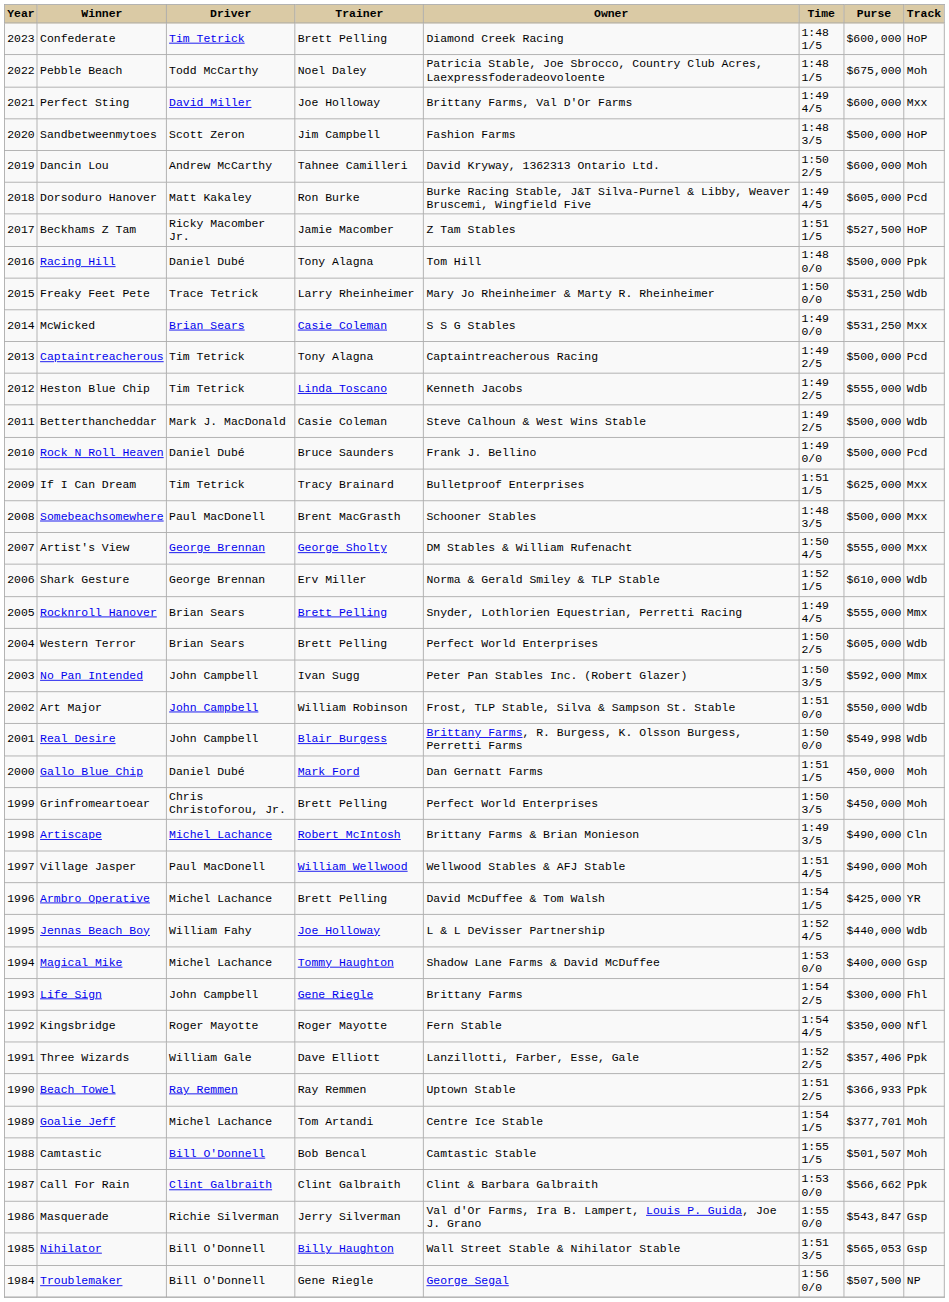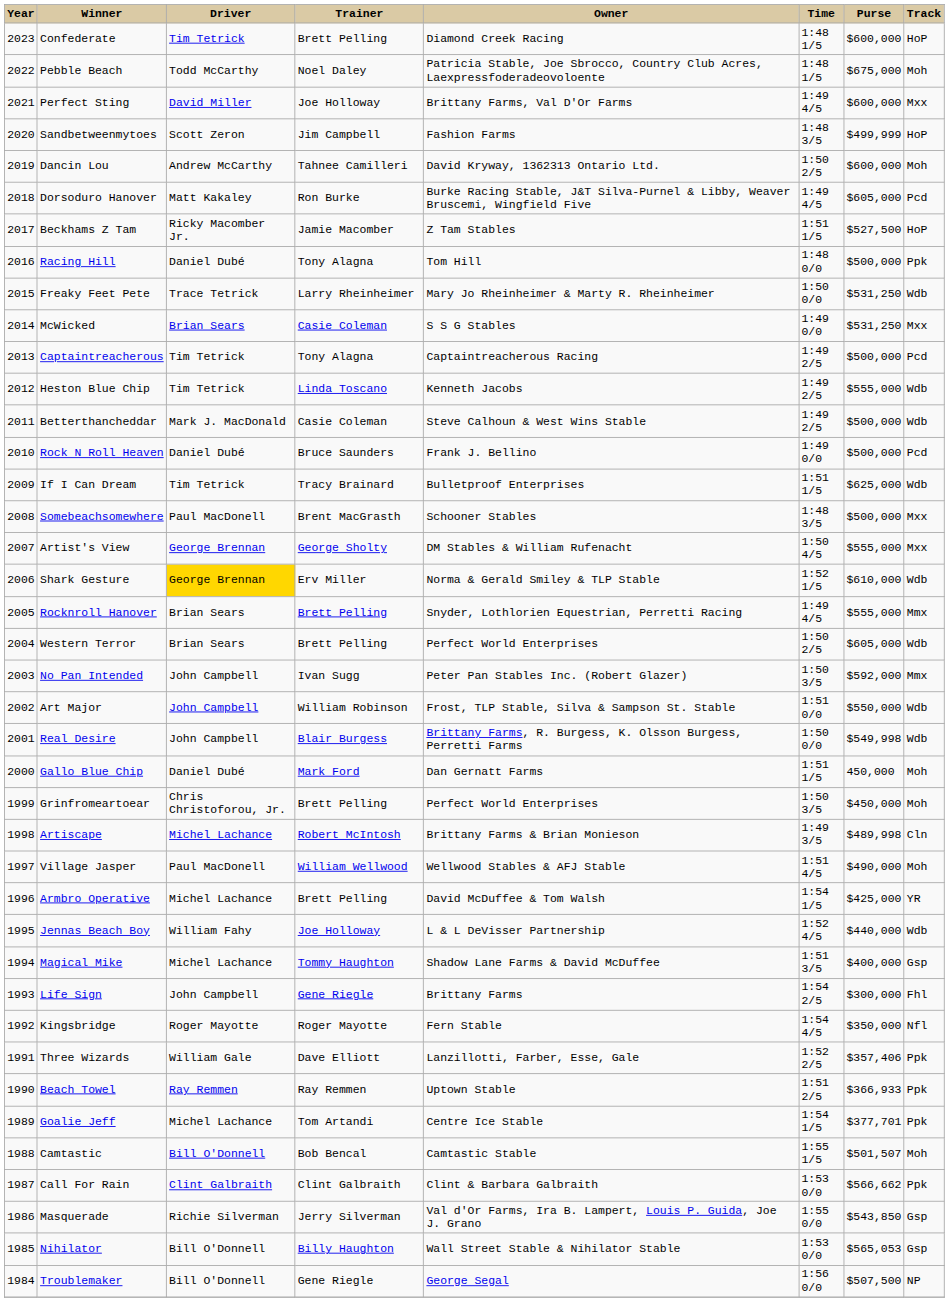 <table class="wikitable sortable">
 <tr>
 <th style="background-color:#DACAA5; width:30px">Year<br></th>
 <th style="background-color:#DACAA5; width:130px">Winner<br></th>
 <th style="background-color:#DACAA5; width:140px">Driver<br></th>
 <th style="background-color:#DACAA5; width:140px">Trainer<br></th>
 <th style="background-color:#DACAA5; width:420px">Owner<br></th>
 <th style="background-color:#DACAA5; width:45px">Time <br></th>
 <th style="background-color:#DACAA5; width:45px">Purse<br></th>
 <th style="background-color:#DACAA5; width:25px">Track<br></th>
 </tr>
 <tr>
 <td>2023</td>
 <td>Confederate</td>
 <td><a href='#'>Tim Tetrick</a></td>
 <td>Brett Pelling</td>
 <td>Diamond Creek Racing</td>
 <td>1:48 1/5</td>
 <td>$600,000</td>
 <td>HoP</td>
 </tr>
 <tr>
 <td>2022</td>
 <td>Pebble Beach</td>
 <td>Todd McCarthy</td>
 <td>Noel Daley</td>
 <td>Patricia Stable, Joe Sbrocco, Country Club Acres, Laexpressfoderadeovoloente</td>
 <td>1:48 1/5</td>
 <td>$675,000</td>
 <td>Moh</td>
 </tr>
 <tr>
 <td>2021</td>
 <td>Perfect Sting</td>
 <td><a href='#'>David Miller</a></td>
 <td>Joe Holloway</td>
 <td>Brittany Farms, Val D'Or Farms</td>
 <td>1:49 4/5</td>
 <td>$600,000</td>
 <td>Mxx</td>
 </tr>
 <tr>
 <td>2020</td>
 <td>Sandbetweenmytoes</td>
 <td>Scott Zeron</td>
 <td>Jim Campbell</td>
 <td>Fashion Farms</td>
 <td>1:48 3/5</td>
-<td>$500,000</td>
+<td>$499,999</td>
 <td>HoP</td>
 </tr>
 <tr>
 <td>2019</td>
 <td>Dancin Lou</td>
 <td>Andrew McCarthy</td>
 <td>Tahnee Camilleri</td>
 <td>David Kryway, 1362313 Ontario Ltd.</td>
 <td>1:50 2/5</td>
 <td>$600,000</td>
 <td>Moh</td>
 </tr>
 <tr>
 <td>2018</td>
 <td>Dorsoduro Hanover</td>
 <td>Matt Kakaley</td>
 <td>Ron Burke</td>
 <td>Burke Racing Stable, J&T Silva-Purnel & Libby, Weaver Bruscemi, Wingfield Five</td>
 <td>1:49 4/5</td>
 <td>$605,000</td>
 <td>Pcd</td>
 </tr>
 <tr>
 <td>2017</td>
 <td>Beckhams Z Tam</td>
 <td>Ricky Macomber Jr.</td>
 <td>Jamie Macomber</td>
 <td>Z Tam Stables</td>
 <td>1:51 1/5</td>
 <td>$527,500</td>
 <td>HoP</td>
 </tr>
 <tr>
 <td>2016</td>
 <td><a href='#'>Racing Hill</a></td>
 <td>Daniel Dubé</td>
 <td>Tony Alagna</td>
 <td>Tom Hill</td>
 <td>1:48 0/0</td>
 <td>$500,000</td>
 <td>Ppk</td>
 </tr>
 <tr>
 <td>2015</td>
 <td>Freaky Feet Pete</td>
 <td>Trace Tetrick</td>
 <td>Larry Rheinheimer</td>
 <td>Mary Jo Rheinheimer & Marty R. Rheinheimer</td>
 <td>1:50 0/0</td>
 <td>$531,250</td>
 <td>Wdb</td>
 </tr>
 <tr>
 <td>2014</td>
 <td>McWicked</td>
 <td><a href='#'>Brian Sears</a></td>
 <td><a href='#'>Casie Coleman</a></td>
 <td>S S G Stables</td>
 <td>1:49 0/0</td>
 <td>$531,250</td>
 <td>Mxx</td>
 </tr>
 <tr>
 <td>2013</td>
 <td><a href='#'>Captaintreacherous</a></td>
 <td>Tim Tetrick</td>
 <td>Tony Alagna</td>
 <td>Captaintreacherous Racing</td>
 <td>1:49 2/5</td>
 <td>$500,000</td>
 <td>Pcd</td>
 </tr>
 <tr>
 <td>2012</td>
 <td>Heston Blue Chip</td>
 <td>Tim Tetrick</td>
 <td><a href='#'>Linda Toscano</a></td>
 <td>Kenneth Jacobs</td>
 <td>1:49 2/5</td>
 <td>$555,000</td>
 <td>Wdb</td>
 </tr>
 <tr>
 <td>2011</td>
 <td>Betterthancheddar</td>
 <td>Mark J. MacDonald</td>
 <td>Casie Coleman</td>
 <td>Steve Calhoun & West Wins Stable</td>
 <td>1:49 2/5</td>
 <td>$500,000</td>
 <td>Wdb</td>
 </tr>
 <tr>
 <td>2010</td>
 <td><a href='#'>Rock N Roll Heaven</a></td>
 <td>Daniel Dubé</td>
 <td>Bruce Saunders</td>
 <td>Frank J. Bellino</td>
 <td>1:49 0/0</td>
 <td>$500,000</td>
 <td>Pcd</td>
 </tr>
 <tr>
 <td>2009</td>
 <td>If I Can Dream</td>
 <td>Tim Tetrick</td>
 <td>Tracy Brainard</td>
 <td>Bulletproof Enterprises</td>
 <td>1:51 1/5</td>
 <td>$625,000</td>
-<td>Mxx</td>
+<td>Wdb</td>
 </tr>
 <tr>
 <td>2008</td>
 <td><a href='#'>Somebeachsomewhere</a></td>
 <td>Paul MacDonell</td>
 <td>Brent MacGrasth</td>
 <td>Schooner Stables</td>
 <td>1:48 3/5</td>
 <td>$500,000</td>
 <td>Mxx</td>
 </tr>
 <tr>
 <td>2007</td>
 <td>Artist's View</td>
 <td><a href='#'>George Brennan</a></td>
 <td><a href='#'>George Sholty</a></td>
 <td>DM Stables & William Rufenacht</td>
 <td>1:50 4/5</td>
 <td>$555,000</td>
 <td>Mxx</td>
 </tr>
 <tr>
 <td>2006</td>
 <td>Shark Gesture</td>
-<td>George Brennan</td>
+<td style="background: gold;">George Brennan</td>
 <td>Erv Miller</td>
 <td>Norma & Gerald Smiley & TLP Stable</td>
 <td>1:52 1/5</td>
 <td>$610,000</td>
 <td>Wdb</td>
 </tr>
 <tr>
 <td>2005</td>
 <td><a href='#'>Rocknroll Hanover</a></td>
 <td>Brian Sears</td>
 <td><a href='#'>Brett Pelling</a></td>
 <td>Snyder, Lothlorien Equestrian, Perretti Racing</td>
 <td>1:49 4/5</td>
 <td>$555,000</td>
 <td>Mmx</td>
 </tr>
 <tr>
 <td>2004</td>
 <td>Western Terror</td>
 <td>Brian Sears</td>
 <td>Brett Pelling</td>
 <td>Perfect World Enterprises</td>
 <td>1:50 2/5</td>
 <td>$605,000</td>
 <td>Wdb</td>
 </tr>
 <tr>
 <td>2003</td>
 <td><a href='#'>No Pan Intended</a></td>
 <td>John Campbell</td>
 <td>Ivan Sugg</td>
 <td>Peter Pan Stables Inc. (Robert Glazer)</td>
 <td>1:50 3/5</td>
 <td>$592,000</td>
 <td>Mmx</td>
 </tr>
 <tr>
 <td>2002</td>
 <td>Art Major</td>
 <td><a href='#'>John Campbell</a></td>
 <td>William Robinson</td>
 <td>Frost, TLP Stable, Silva & Sampson St. Stable</td>
 <td>1:51 0/0</td>
 <td>$550,000</td>
 <td>Wdb</td>
 </tr>
 <tr>
 <td>2001</td>
 <td><a href='#'>Real Desire</a></td>
 <td>John Campbell</td>
 <td><a href='#'>Blair Burgess</a></td>
 <td><a href='#'>Brittany Farms</a>, R. Burgess, K. Olsson Burgess, Perretti Farms</td>
 <td>1:50 0/0</td>
 <td>$549,998</td>
 <td>Wdb</td>
 </tr>
 <tr>
 <td>2000</td>
 <td><a href='#'>Gallo Blue Chip</a></td>
 <td>Daniel Dubé</td>
 <td><a href='#'>Mark Ford</a></td>
 <td>Dan Gernatt Farms</td>
 <td>1:51 1/5</td>
 <td>450,000</td>
 <td>Moh</td>
 </tr>
 <tr>
 <td>1999</td>
 <td>Grinfromeartoear</td>
 <td>Chris Christoforou, Jr.</td>
 <td>Brett Pelling</td>
 <td>Perfect World Enterprises</td>
 <td>1:50 3/5</td>
 <td>$450,000</td>
 <td>Moh</td>
 </tr>
 <tr>
 <td>1998</td>
 <td><a href='#'>Artiscape</a></td>
 <td><a href='#'>Michel Lachance</a></td>
 <td><a href='#'>Robert McIntosh</a></td>
 <td>Brittany Farms & Brian Monieson</td>
 <td>1:49 3/5</td>
-<td>$490,000</td>
+<td>$489,998</td>
 <td>Cln</td>
 </tr>
 <tr>
 <td>1997</td>
 <td>Village Jasper</td>
 <td>Paul MacDonell</td>
 <td><a href='#'>William Wellwood</a></td>
 <td>Wellwood Stables & AFJ Stable</td>
 <td>1:51 4/5</td>
 <td>$490,000</td>
 <td>Moh</td>
 </tr>
 <tr>
 <td>1996</td>
 <td><a href='#'>Armbro Operative</a></td>
 <td>Michel Lachance</td>
 <td>Brett Pelling</td>
 <td>David McDuffee & Tom Walsh</td>
 <td>1:54 1/5</td>
 <td>$425,000</td>
 <td>YR</td>
 </tr>
 <tr>
 <td>1995</td>
 <td><a href='#'>Jennas Beach Boy</a></td>
 <td>William Fahy</td>
 <td><a href='#'>Joe Holloway</a></td>
 <td>L & L DeVisser Partnership</td>
 <td>1:52 4/5</td>
 <td>$440,000</td>
 <td>Wdb</td>
 </tr>
 <tr>
 <td>1994</td>
 <td><a href='#'>Magical Mike</a></td>
 <td>Michel Lachance</td>
 <td><a href='#'>Tommy Haughton</a></td>
 <td>Shadow Lane Farms & David McDuffee</td>
-<td>1:53 0/0</td>
+<td>1:51 3/5</td>
 <td>$400,000</td>
 <td>Gsp</td>
 </tr>
 <tr>
 <td>1993</td>
 <td><a href='#'>Life Sign</a></td>
 <td>John Campbell</td>
 <td><a href='#'>Gene Riegle</a></td>
 <td>Brittany Farms</td>
 <td>1:54 2/5</td>
 <td>$300,000</td>
 <td>Fhl</td>
 </tr>
 <tr>
 <td>1992</td>
 <td>Kingsbridge</td>
 <td>Roger Mayotte</td>
 <td>Roger Mayotte</td>
 <td>Fern Stable</td>
 <td>1:54 4/5</td>
 <td>$350,000</td>
 <td>Nfl</td>
 </tr>
 <tr>
 <td>1991</td>
 <td>Three Wizards</td>
 <td>William Gale</td>
 <td>Dave Elliott</td>
 <td>Lanzillotti, Farber, Esse, Gale</td>
 <td>1:52 2/5</td>
 <td>$357,406</td>
 <td>Ppk</td>
 </tr>
 <tr>
 <td>1990</td>
 <td><a href='#'>Beach Towel</a></td>
 <td><a href='#'>Ray Remmen</a></td>
 <td>Ray Remmen</td>
 <td>Uptown Stable</td>
 <td>1:51 2/5</td>
 <td>$366,933</td>
 <td>Ppk</td>
 </tr>
 <tr>
 <td>1989</td>
 <td><a href='#'>Goalie Jeff</a></td>
 <td>Michel Lachance</td>
 <td>Tom Artandi</td>
 <td>Centre Ice Stable</td>
 <td>1:54 1/5</td>
 <td>$377,701</td>
-<td>Moh</td>
+<td>Ppk</td>
 </tr>
 <tr>
 <td>1988</td>
 <td>Camtastic</td>
 <td><a href='#'>Bill O'Donnell</a></td>
 <td>Bob Bencal</td>
 <td>Camtastic Stable</td>
 <td>1:55 1/5</td>
 <td>$501,507</td>
 <td>Moh</td>
 </tr>
 <tr>
 <td>1987</td>
 <td>Call For Rain</td>
 <td><a href='#'>Clint Galbraith</a></td>
 <td>Clint Galbraith</td>
 <td>Clint & Barbara Galbraith</td>
 <td>1:53 0/0</td>
 <td>$566,662</td>
 <td>Ppk</td>
 </tr>
 <tr>
 <td>1986</td>
 <td>Masquerade</td>
 <td>Richie Silverman</td>
 <td>Jerry Silverman</td>
 <td>Val d'Or Farms, Ira B. Lampert, <a href='#'>Louis P. Guida</a>, Joe J. Grano</td>
 <td>1:55 0/0</td>
-<td>$543,847</td>
+<td>$543,850</td>
 <td>Gsp</td>
 </tr>
 <tr>
 <td>1985</td>
 <td><a href='#'>Nihilator</a></td>
 <td>Bill O'Donnell</td>
 <td><a href='#'>Billy Haughton</a></td>
 <td>Wall Street Stable & Nihilator Stable</td>
-<td>1:51 3/5</td>
+<td>1:53 0/0</td>
 <td>$565,053</td>
 <td>Gsp</td>
 </tr>
 <tr>
 <td>1984</td>
 <td><a href='#'>Troublemaker</a></td>
 <td>Bill O'Donnell</td>
 <td>Gene Riegle</td>
 <td><a href='#'>George Segal</a></td>
 <td>1:56 0/0</td>
 <td>$507,500</td>
 <td>NP</td>
 </tr>
 <tr>
 </tr>
 </table>
